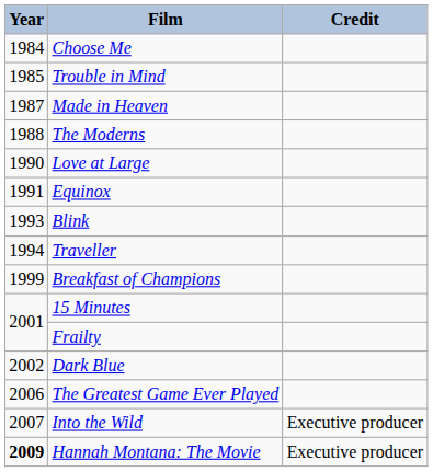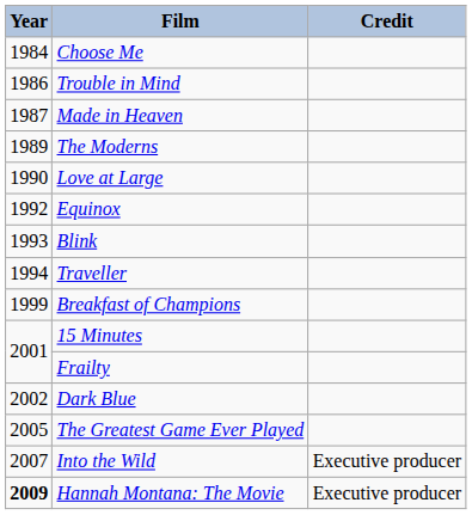 <table class="wikitable" style="font-size:95%;">
 <tr>
 <th style="background:#B0C4DE;">Year</th>
 <th style="background:#B0C4DE;">Film</th>
 <th style="background:#B0C4DE;">Credit</th>
 </tr>
 <tr>
 <td>1984</td>
 <td><em><a href='#'>Choose Me</a></em></td>
 <td></td>
 </tr>
 <tr>
-<td>1985</td>
+<td>1986</td>
 <td><em><a href='#'>Trouble in Mind</a></em></td>
 <td></td>
 </tr>
 <tr>
 <td>1987</td>
 <td><em><a href='#'>Made in Heaven</a></em></td>
 <td></td>
 </tr>
 <tr>
-<td>1988</td>
+<td>1989</td>
 <td><em><a href='#'>The Moderns</a></em></td>
 <td></td>
 </tr>
 <tr>
 <td>1990</td>
 <td><em><a href='#'>Love at Large</a></em></td>
 <td></td>
 </tr>
 <tr>
-<td>1991</td>
+<td>1992</td>
 <td><em><a href='#'>Equinox</a></em></td>
 <td></td>
 </tr>
 <tr>
 <td>1993</td>
 <td><em><a href='#'>Blink</a></em></td>
 <td></td>
 </tr>
 <tr>
 <td>1994</td>
 <td><em><a href='#'>Traveller</a></em></td>
 <td></td>
 </tr>
 <tr>
 <td>1999</td>
 <td><em><a href='#'>Breakfast of Champions</a></em></td>
 <td></td>
 </tr>
 <tr>
 <td rowspan=2>2001</td>
 <td><em><a href='#'>15 Minutes</a></em></td>
 <td></td>
 </tr>
 <tr>
 <td><em><a href='#'>Frailty</a></em></td>
 <td></td>
 </tr>
 <tr>
 <td>2002</td>
 <td><em><a href='#'>Dark Blue</a></em></td>
 <td></td>
 </tr>
 <tr>
-<td>2006</td>
+<td>2005</td>
 <td><em><a href='#'>The Greatest Game Ever Played</a></em></td>
 <td></td>
 </tr>
 <tr>
 <td>2007</td>
 <td><em><a href='#'>Into the Wild</a></em></td>
 <td>Executive producer</td>
 </tr>
 <tr>
 <td><strong>2009</strong></td>
 <td><em><a href='#'>Hannah Montana: The Movie</a></em></td>
 <td>Executive producer</td>
 </tr>
 </table>
